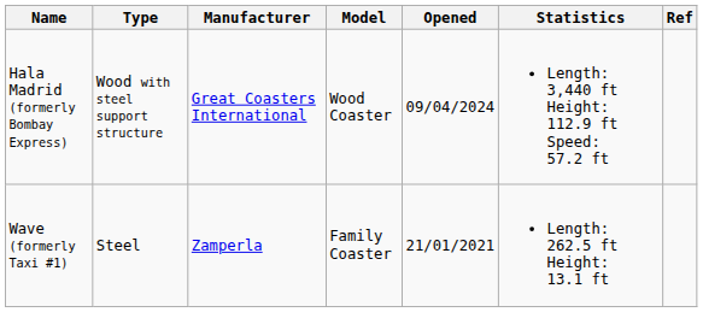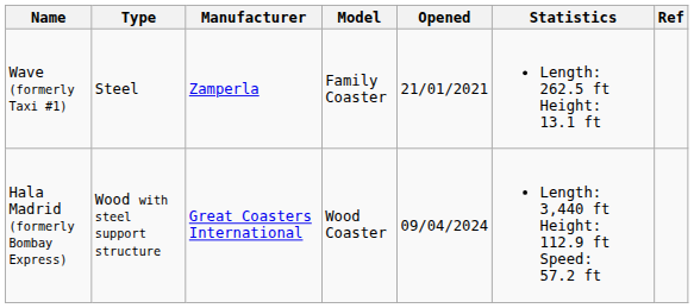 <table class="wikitable">
 <tr>
 <th>Name</th>
 <th>Type</th>
 <th>Manufacturer</th>
 <th>Model</th>
 <th>Opened</th>
 <th>Statistics</th>
 <th>Ref</th>
 </tr>
 <tr>
+<td>Wave<br><small>(formerly Taxi #1)</small></td>
+<td>Steel</td>
+<td><a href='#'>Zamperla</a></td>
+<td>Family Coaster</td>
+<td>21/01/2021</td>
+<td><br><ul><li>Length: 262.5 ft Height: 13.1 ft</li></ul></td>
+<td></td>
+</tr>
+<tr>
 <td>Hala Madrid<br><small>(formerly Bombay Express)</small></td>
 <td>Wood <small>with steel support structure</small></td>
 <td><a href='#'>Great Coasters International</a></td>
 <td>Wood Coaster</td>
 <td>09/04/2024</td>
 <td><br><ul><li>Length: 3,440 ft Height: 112.9 ft Speed: 57.2 ft</li></ul></td>
 <td></td>
 </tr>
-<tr>
-<td>Wave<br><small>(formerly Taxi #1)</small></td>
-<td>Steel</td>
-<td><a href='#'>Zamperla</a></td>
-<td>Family Coaster</td>
-<td>21/01/2021</td>
-<td><br><ul><li>Length: 262.5 ft Height: 13.1 ft</li></ul></td>
-<td></td>
-</tr>
 </table>
